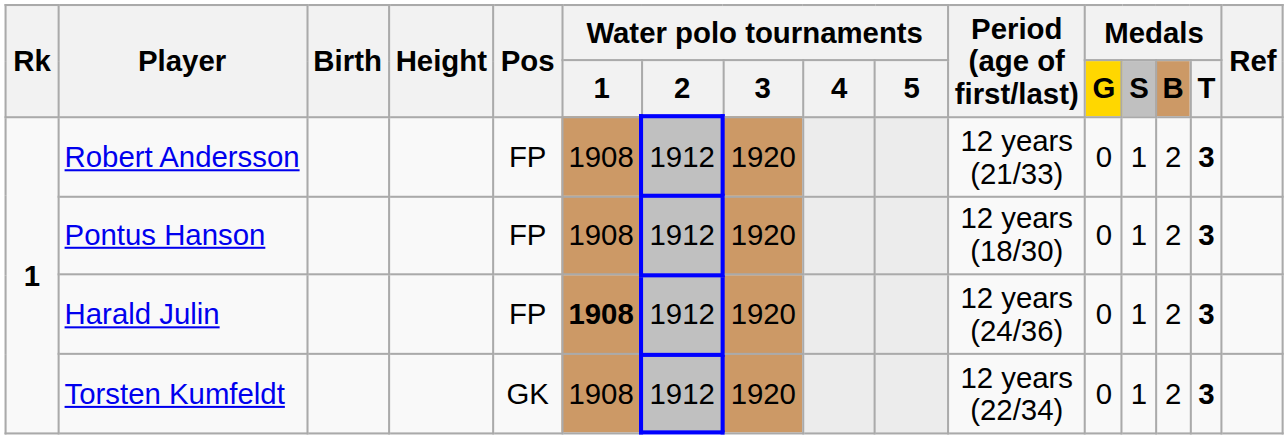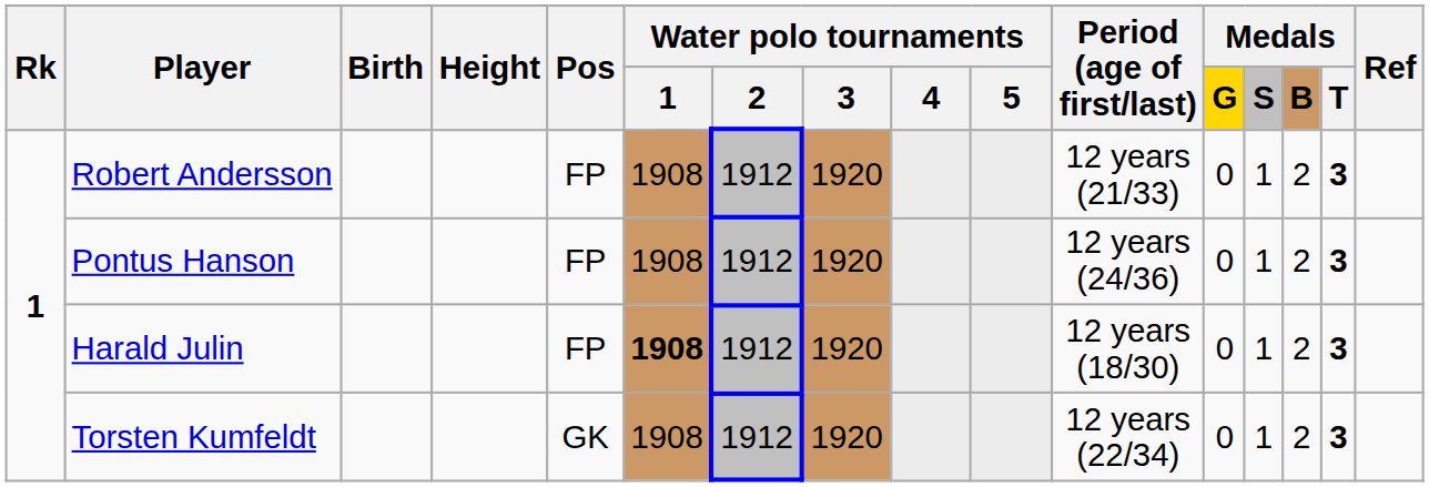 <table class="wikitable sortable" style="text-align: center; font-size: 90%; margin-left: 1em;">
 <tr>
 <th rowspan="2">Rk</th>
 <th rowspan="2">Player</th>
 <th rowspan="2">Birth</th>
 <th rowspan="2">Height</th>
 <th rowspan="2">Pos</th>
 <th colspan="5">Water polo tournaments</th>
 <th rowspan="2">Period<br>(age of<br>first/last)</th>
 <th colspan="4">Medals</th>
 <th rowspan="2" class="unsortable">Ref</th>
 </tr>
 <tr>
 <th>1</th>
 <th style="width: 2em;" class="unsortable">2</th>
 <th style="width: 2em;" class="unsortable">3</th>
 <th style="width: 2em;" class="unsortable">4</th>
 <th style="width: 2em;" class="unsortable">5</th>
 <th style="background-color: gold;">G</th>
 <th style="background-color: silver;">S</th>
 <th style="background-color: #cc9966;">B</th>
 <th>T</th>
 </tr>
 <tr>
 <td rowspan="4"><strong>1</strong></td>
 <td style="text-align: left;" data-sort-value="Andersson, Robert"><a href='#'>Robert Andersson</a></td>
 <td></td>
 <td></td>
 <td>FP</td>
 <td style="background-color: #cc9966;">1908</td>
 <td style="border: 2px solid blue; background-color: silver;">1912</td>
 <td style="background-color: #cc9966;">1920</td>
 <td style="background-color: #ececec;"></td>
 <td style="background-color: #ececec;"></td>
 <td>12 years<br>(21/33)</td>
 <td>0</td>
 <td>1</td>
 <td>2</td>
 <td><strong>3</strong></td>
 <td></td>
 </tr>
 <tr>
 <td style="text-align: left;" data-sort-value="Hanson, Pontus"><a href='#'>Pontus Hanson</a></td>
 <td></td>
 <td></td>
 <td>FP</td>
 <td style="background-color: #cc9966;">1908</td>
 <td style="border: 2px solid blue; background-color: silver;">1912</td>
 <td style="background-color: #cc9966;">1920</td>
 <td style="background-color: #ececec;"></td>
 <td style="background-color: #ececec;"></td>
-<td>12 years<br>(18/30)</td>
+<td>12 years<br>(24/36)</td>
 <td>0</td>
 <td>1</td>
 <td>2</td>
 <td><strong>3</strong></td>
 <td></td>
 </tr>
 <tr>
 <td style="text-align: left;" data-sort-value="Julin, Harald"><a href='#'>Harald Julin</a></td>
 <td></td>
 <td></td>
 <td>FP</td>
 <td style="background-color: #cc9966;"><strong>1908</strong></td>
 <td style="border: 2px solid blue; background-color: silver;">1912</td>
 <td style="background-color: #cc9966;">1920</td>
 <td style="background-color: #ececec;"></td>
 <td style="background-color: #ececec;"></td>
-<td>12 years<br>(24/36)</td>
+<td>12 years<br>(18/30)</td>
 <td>0</td>
 <td>1</td>
 <td>2</td>
 <td><strong>3</strong></td>
 <td></td>
 </tr>
 <tr>
 <td style="text-align: left;" data-sort-value="Kumfeldt, Torsten"><a href='#'>Torsten Kumfeldt</a></td>
 <td></td>
 <td></td>
 <td>GK</td>
 <td style="background-color: #cc9966;">1908</td>
 <td style="border: 2px solid blue; background-color: silver;">1912</td>
 <td style="background-color: #cc9966;">1920</td>
 <td style="background-color: #ececec;"></td>
 <td style="background-color: #ececec;"></td>
 <td>12 years<br>(22/34)</td>
 <td>0</td>
 <td>1</td>
 <td>2</td>
 <td><strong>3</strong></td>
 <td></td>
 </tr>
 </table>
